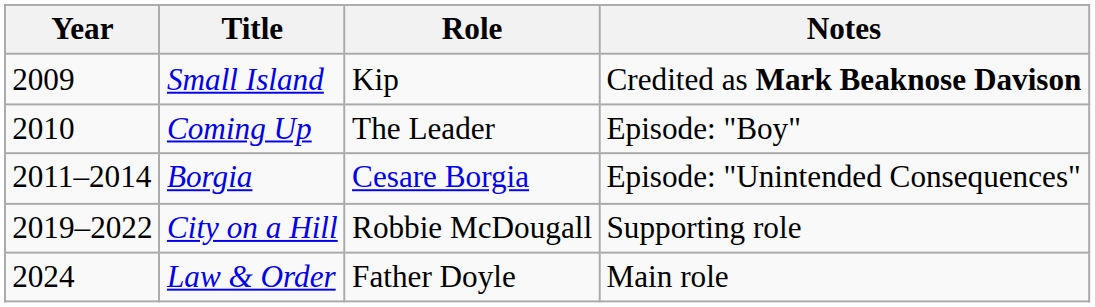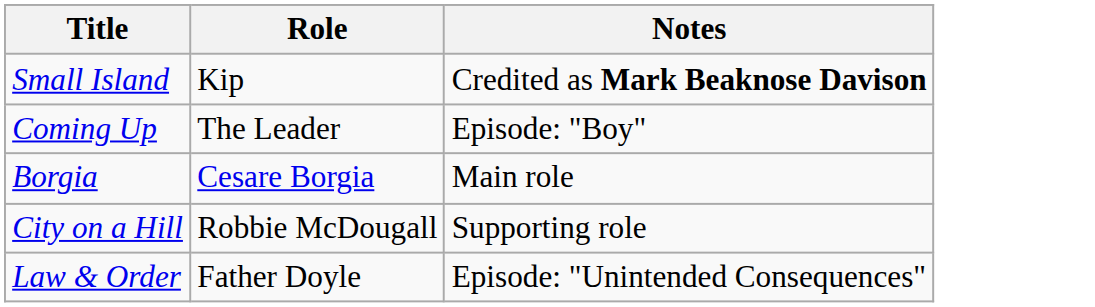 <table class="wikitable sortable">
 <tr>
-<th>Year</th>
 <th>Title</th>
 <th>Role</th>
 <th class="unsortable">Notes</th>
 </tr>
 <tr>
-<td>2009</td>
 <td><em><a href='#'>Small Island</a></em></td>
 <td>Kip</td>
 <td>Credited as <strong>Mark Beaknose Davison</strong></td>
 </tr>
 <tr>
-<td>2010</td>
 <td><em><a href='#'>Coming Up</a></em></td>
 <td>The Leader</td>
 <td>Episode: "Boy"</td>
 </tr>
 <tr>
-<td>2011–2014</td>
 <td><em><a href='#'>Borgia</a></em></td>
 <td><a href='#'>Cesare Borgia</a></td>
-<td>Episode: "Unintended Consequences"</td>
+<td>Main role</td>
 </tr>
 <tr>
-<td>2019–2022</td>
 <td><em><a href='#'>City on a Hill</a></em></td>
 <td>Robbie McDougall</td>
 <td>Supporting role</td>
 </tr>
 <tr>
-<td>2024</td>
 <td><em><a href='#'>Law & Order</a></em></td>
 <td>Father Doyle</td>
-<td>Main role</td>
+<td>Episode: "Unintended Consequences"</td>
 </tr>
 </table>
